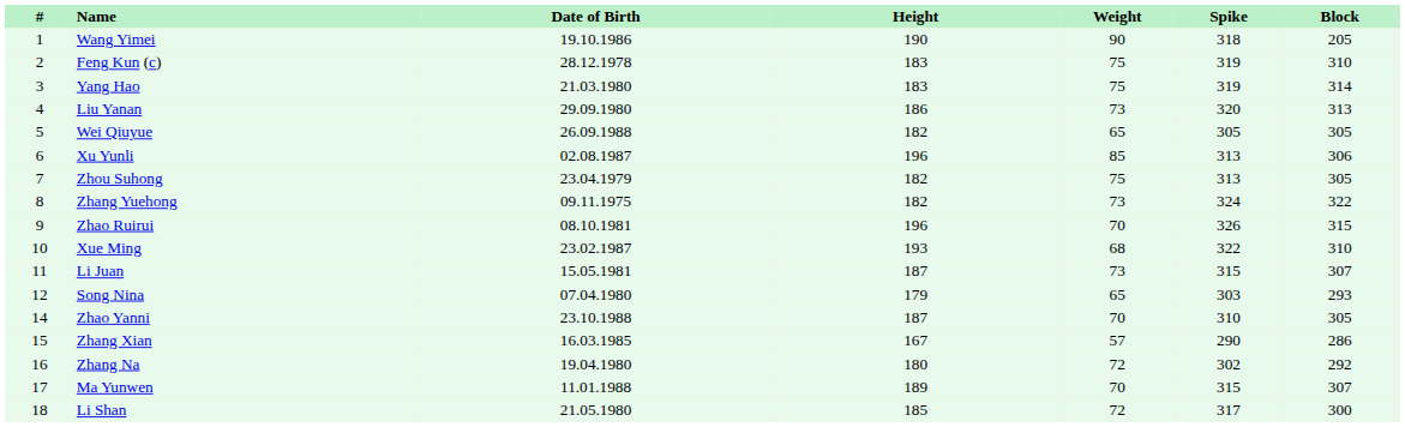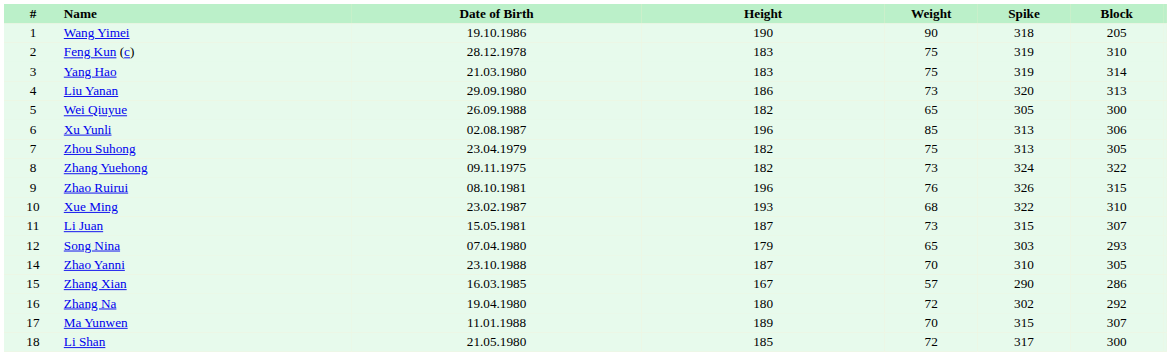 <table border=0 cellpadding=2 cellspacing=0  |- bgcolor=#FFECCE style="text-align:center; font-size:90%;" width=100%>
 <tr bgcolor=#BBF0C9>
 <th width=5%>#</th>
 <th width=25% align=left>Name</th>
 <th width=25%>Date of Birth</th>
 <th width=21%>Height</th>
 <th width=8%>Weight</th>
 <th width=8%>Spike</th>
 <th width=8%>Block</th>
 <th></th>
 </tr>
 <tr bgcolor=#E7FAEC>
 <td>1</td>
 <td align=left><a href='#'>Wang Yimei</a></td>
 <td>19.10.1986</td>
 <td>190</td>
 <td>90</td>
 <td>318</td>
 <td>205</td>
 <td></td>
 </tr>
 <tr bgcolor=#E7FAEC>
 <td>2</td>
 <td align=left><a href='#'>Feng Kun</a> (<a href='#'>c</a>)</td>
 <td>28.12.1978</td>
 <td>183</td>
 <td>75</td>
 <td>319</td>
 <td>310</td>
 <td></td>
 </tr>
 <tr bgcolor=#E7FAEC>
 <td>3</td>
 <td align=left><a href='#'>Yang Hao</a></td>
 <td>21.03.1980</td>
 <td>183</td>
 <td>75</td>
 <td>319</td>
 <td>314</td>
 <td></td>
 </tr>
 <tr bgcolor=#E7FAEC>
 <td>4</td>
 <td align=left><a href='#'>Liu Yanan</a></td>
 <td>29.09.1980</td>
 <td>186</td>
 <td>73</td>
 <td>320</td>
 <td>313</td>
 <td></td>
 </tr>
 <tr bgcolor=#E7FAEC>
 <td>5</td>
 <td align=left><a href='#'>Wei Qiuyue</a></td>
 <td>26.09.1988</td>
 <td>182</td>
 <td>65</td>
 <td>305</td>
-<td>305</td>
+<td>300</td>
 <td></td>
 </tr>
 <tr bgcolor=#E7FAEC>
 <td>6</td>
 <td align=left><a href='#'>Xu Yunli</a></td>
 <td>02.08.1987</td>
 <td>196</td>
 <td>85</td>
 <td>313</td>
 <td>306</td>
 <td></td>
 </tr>
 <tr bgcolor=#E7FAEC>
 <td>7</td>
 <td align=left><a href='#'>Zhou Suhong</a></td>
 <td>23.04.1979</td>
 <td>182</td>
 <td>75</td>
 <td>313</td>
 <td>305</td>
 <td></td>
 </tr>
 <tr bgcolor=#E7FAEC>
 <td>8</td>
 <td align=left><a href='#'>Zhang Yuehong</a></td>
 <td>09.11.1975</td>
 <td>182</td>
 <td>73</td>
 <td>324</td>
 <td>322</td>
 <td></td>
 </tr>
 <tr bgcolor=#E7FAEC>
 <td>9</td>
 <td align=left><a href='#'>Zhao Ruirui</a></td>
 <td>08.10.1981</td>
 <td>196</td>
-<td>70</td>
+<td>76</td>
 <td>326</td>
 <td>315</td>
 <td></td>
 </tr>
 <tr bgcolor=#E7FAEC>
 <td>10</td>
 <td align=left><a href='#'>Xue Ming</a></td>
 <td>23.02.1987</td>
 <td>193</td>
 <td>68</td>
 <td>322</td>
 <td>310</td>
 <td></td>
 </tr>
 <tr bgcolor=#E7FAEC>
 <td>11</td>
 <td align=left><a href='#'>Li Juan</a></td>
 <td>15.05.1981</td>
 <td>187</td>
 <td>73</td>
 <td>315</td>
 <td>307</td>
 <td></td>
 </tr>
 <tr bgcolor=#E7FAEC>
 <td>12</td>
 <td align=left><a href='#'>Song Nina</a></td>
 <td>07.04.1980</td>
 <td>179</td>
 <td>65</td>
 <td>303</td>
 <td>293</td>
 <td></td>
 </tr>
 <tr bgcolor=#E7FAEC>
 <td>14</td>
 <td align=left><a href='#'>Zhao Yanni</a></td>
 <td>23.10.1988</td>
 <td>187</td>
 <td>70</td>
 <td>310</td>
 <td>305</td>
 <td></td>
 </tr>
 <tr bgcolor=#E7FAEC>
 <td>15</td>
 <td align=left><a href='#'>Zhang Xian</a></td>
 <td>16.03.1985</td>
 <td>167</td>
 <td>57</td>
 <td>290</td>
 <td>286</td>
 <td></td>
 </tr>
 <tr bgcolor=#E7FAEC>
 <td>16</td>
 <td align=left><a href='#'>Zhang Na</a></td>
 <td>19.04.1980</td>
 <td>180</td>
 <td>72</td>
 <td>302</td>
 <td>292</td>
 <td></td>
 </tr>
 <tr bgcolor=#E7FAEC>
 <td>17</td>
 <td align=left><a href='#'>Ma Yunwen</a></td>
 <td>11.01.1988</td>
 <td>189</td>
 <td>70</td>
 <td>315</td>
 <td>307</td>
 <td></td>
 </tr>
 <tr bgcolor=#E7FAEC>
 <td>18</td>
 <td align=left><a href='#'>Li Shan</a></td>
 <td>21.05.1980</td>
 <td>185</td>
 <td>72</td>
 <td>317</td>
 <td>300</td>
 <td></td>
 </tr>
 </table>
